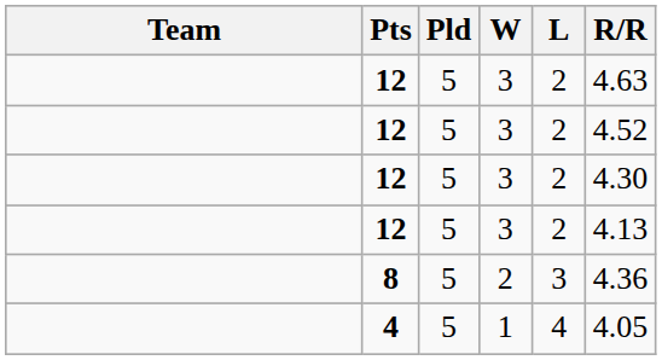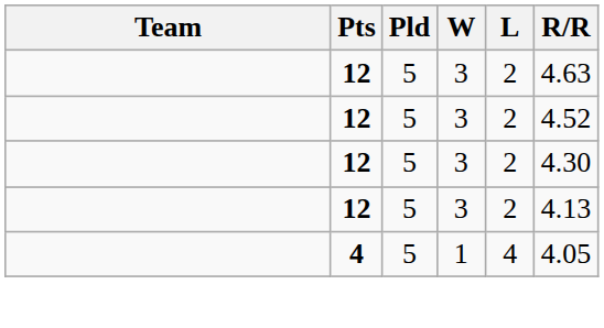 <table class="wikitable" style="text-align:center;">
 <tr>
 <th width=175>Team</th>
 <th width=20  abbr="Points">Pts</th>
 <th width=20  abbr="Played">Pld</th>
 <th width=20  abbr="Won">W</th>
 <th width=20  abbr="Lost">L</th>
 <th width=20  abbr="Run Rate">R/R</th>
 </tr>
 <tr>
 <td style="text-align:left;"></td>
 <td><strong>12</strong></td>
 <td>5</td>
 <td>3</td>
 <td>2</td>
 <td>4.63</td>
 </tr>
 <tr>
 <td style="text-align:left;"></td>
 <td><strong>12</strong></td>
 <td>5</td>
 <td>3</td>
 <td>2</td>
 <td>4.52</td>
 </tr>
 <tr>
 <td style="text-align:left;"></td>
 <td><strong>12</strong></td>
 <td>5</td>
 <td>3</td>
 <td>2</td>
 <td>4.30</td>
 </tr>
 <tr>
 <td style="text-align:left;"></td>
 <td><strong>12</strong></td>
 <td>5</td>
 <td>3</td>
 <td>2</td>
 <td>4.13</td>
 </tr>
 <tr>
 <td style="text-align:left;"></td>
-<td><strong>8</strong></td>
-<td>5</td>
-<td>2</td>
-<td>3</td>
-<td>4.36</td>
-</tr>
-<tr>
-<td style="text-align:left;"></td>
 <td><strong>4</strong></td>
 <td>5</td>
 <td>1</td>
 <td>4</td>
 <td>4.05</td>
 </tr>
 </table>
